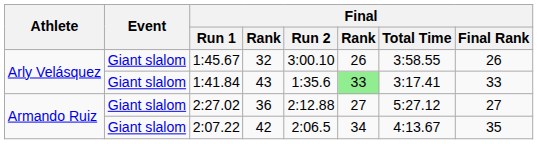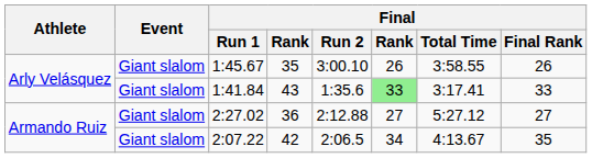 <table class="wikitable" style="font-size:90%">
 <tr>
 <th rowspan="2">Athlete</th>
 <th rowspan="2">Event</th>
 <th colspan="6">Final</th>
 </tr>
 <tr>
 <th>Run 1</th>
 <th>Rank</th>
 <th>Run 2</th>
 <th>Rank</th>
 <th>Total Time</th>
 <th>Final Rank</th>
 </tr>
 <tr>
 <td rowspan=2><a href='#'>Arly Velásquez</a></td>
 <td><a href='#'>Giant slalom</a></td>
 <td align="center">1:45.67</td>
-<td align="center">32</td>
+<td align="center">35</td>
 <td align="center">3:00.10</td>
 <td align="center">26</td>
 <td align="center">3:58.55</td>
 <td align="center">26</td>
 </tr>
 <tr>
 <td><a href='#'>Giant slalom</a></td>
 <td align="center">1:41.84</td>
 <td align="center">43</td>
 <td align="center">1:35.6</td>
 <td align="center" style="background: lightgreen;">33</td>
 <td align="center">3:17.41</td>
 <td align="center">33</td>
 </tr>
 <tr>
 <td rowspan=2><a href='#'>Armando Ruiz</a></td>
 <td><a href='#'>Giant slalom</a></td>
 <td align="center">2:27.02</td>
 <td align="center">36</td>
 <td align="center">2:12.88</td>
 <td align="center">27</td>
 <td align="center">5:27.12</td>
 <td align="center">27</td>
 </tr>
 <tr>
 <td><a href='#'>Giant slalom</a></td>
 <td align="center">2:07.22</td>
 <td align="center">42</td>
 <td align="center">2:06.5</td>
 <td align="center">34</td>
 <td align="center">4:13.67</td>
 <td align="center">35</td>
 </tr>
 </table>
